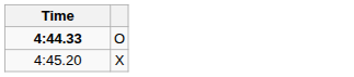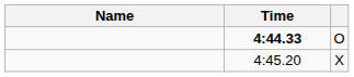 <table class="wikitable" style="text-align:center;">
 <tr>
+<th style="width:15em">Name</th>
 <th style="width:7em">Time</th>
 <th></th>
 </tr>
 <tr>
+<td align=left></td>
 <td><strong>4:44.33</strong></td>
 <td>O</td>
 </tr>
 <tr>
+<td align=left></td>
 <td>4:45.20</td>
 <td>X</td>
 </tr>
 </table>
